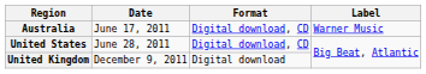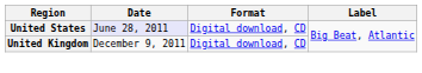 <table class="wikitable plainrowheaders">
 <tr>
 <th>Region</th>
 <th>Date</th>
 <th>Format</th>
 <th>Label</th>
 </tr>
 <tr>
-<th scope="row">Australia</th>
-<td>June 17, 2011</td>
-<td><a href='#'>Digital download</a>, <a href='#'>CD</a></td>
-<td><a href='#'>Warner Music</a></td>
-</tr>
-<tr>
 <th scope="row">United States</th>
-<td>June 28, 2011</td>
+<td style="background: lavender;">June 28, 2011</td>
 <td><a href='#'>Digital download</a>, <a href='#'>CD</a></td>
 <td rowspan="2"><a href='#'>Big Beat</a>, <a href='#'>Atlantic</a></td>
 </tr>
 <tr>
 <th scope="row">United Kingdom</th>
 <td>December 9, 2011</td>
-<td>Digital download</td>
+<td><a href='#'>Digital download</a>, <a href='#'>CD</a></td>
 </tr>
 </table>
